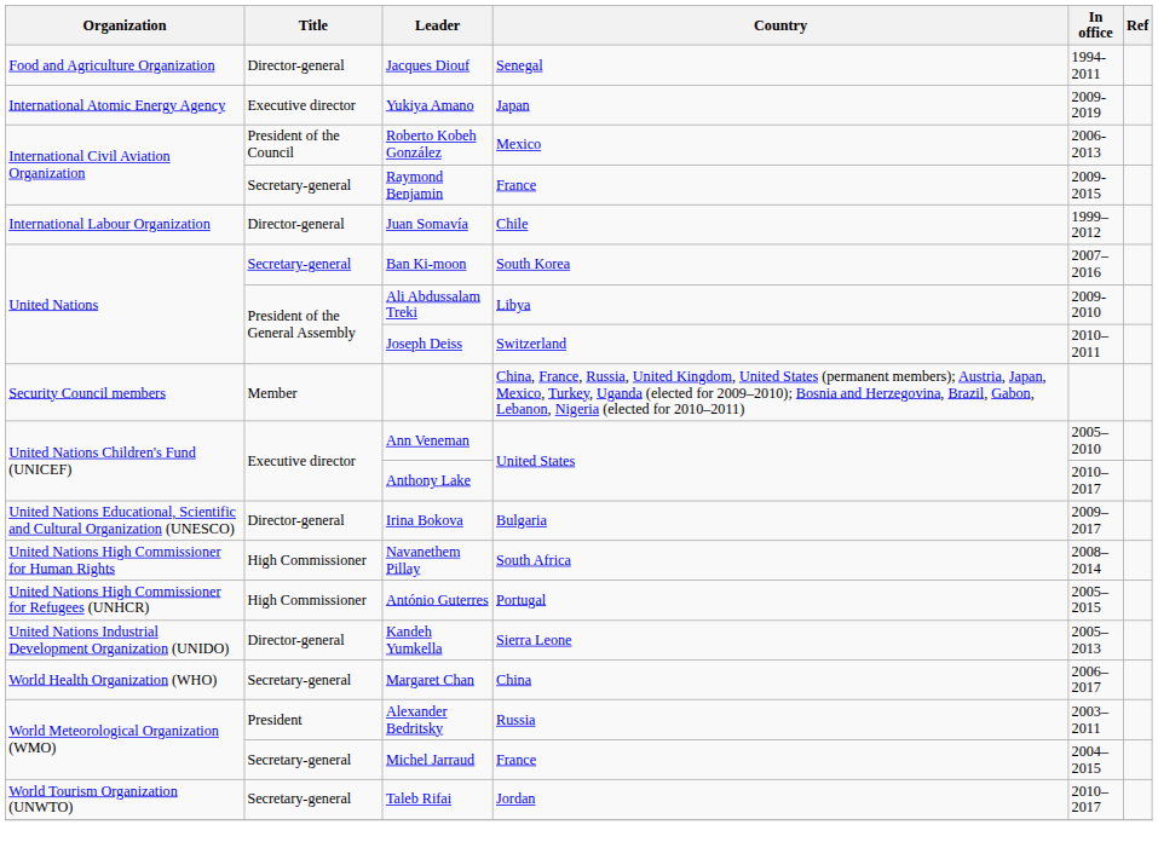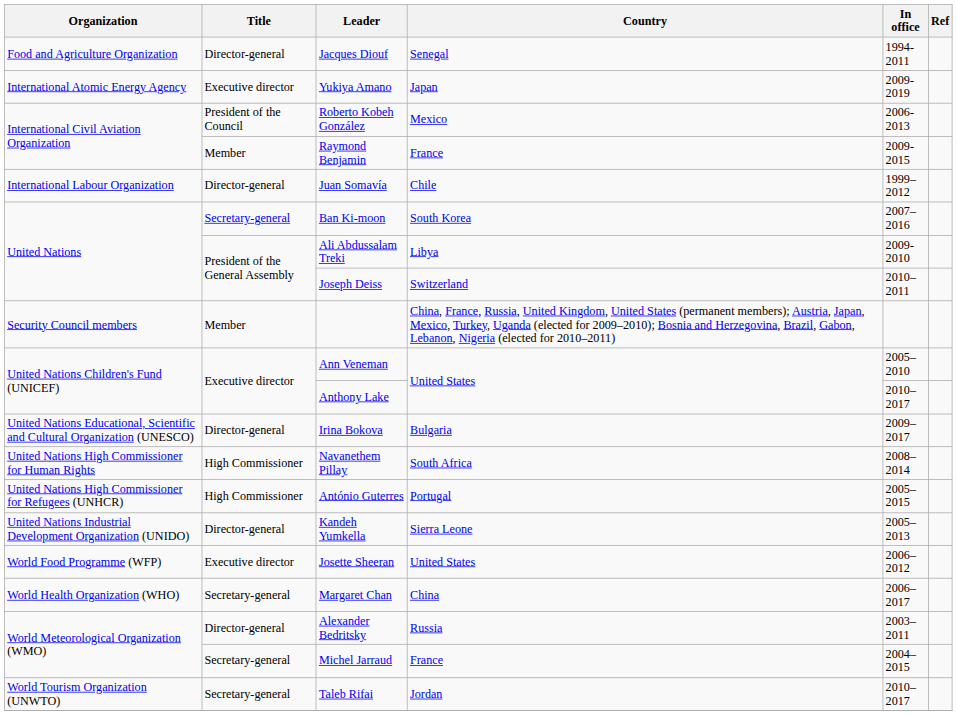 <table class="wikitable unsortable">
 <tr>
 <th>Organization</th>
 <th>Title</th>
 <th>Leader</th>
 <th>Country</th>
 <th>In office</th>
 <th>Ref</th>
 </tr>
 <tr>
 <td><a href='#'>Food and Agriculture Organization</a></td>
 <td>Director-general</td>
 <td><a href='#'>Jacques Diouf</a></td>
 <td><a href='#'>Senegal</a></td>
 <td>1994-2011</td>
 <td></td>
 </tr>
 <tr>
 <td><a href='#'>International Atomic Energy Agency</a></td>
 <td>Executive director</td>
 <td><a href='#'>Yukiya Amano</a></td>
 <td><a href='#'>Japan</a></td>
 <td>2009-2019</td>
 <td></td>
 </tr>
 <tr>
 <td rowspan="2"><a href='#'>International Civil Aviation Organization</a></td>
 <td>President of the Council</td>
 <td><a href='#'>Roberto Kobeh González</a></td>
 <td><a href='#'>Mexico</a></td>
 <td>2006-2013</td>
 <td></td>
 </tr>
 <tr>
-<td>Secretary-general</td>
+<td>Member</td>
 <td><a href='#'>Raymond Benjamin</a></td>
 <td><a href='#'>France</a></td>
 <td>2009-2015</td>
 <td></td>
 </tr>
 <tr>
 <td><a href='#'>International Labour Organization</a></td>
 <td>Director-general</td>
 <td><a href='#'>Juan Somavía</a></td>
 <td><a href='#'>Chile</a></td>
 <td>1999–2012</td>
 <td></td>
 </tr>
 <tr>
 <td rowspan="3"><a href='#'>United Nations</a></td>
 <td><a href='#'>Secretary-general</a></td>
 <td><a href='#'>Ban Ki-moon</a></td>
 <td><a href='#'>South Korea</a></td>
 <td>2007–2016</td>
 <td></td>
 </tr>
 <tr>
 <td rowspan="2">President of the General Assembly</td>
 <td><a href='#'>Ali Abdussalam Treki</a></td>
 <td><a href='#'>Libya</a></td>
 <td>2009-2010</td>
 <td></td>
 </tr>
 <tr>
 <td><a href='#'>Joseph Deiss</a></td>
 <td><a href='#'>Switzerland</a></td>
 <td>2010–2011</td>
 <td></td>
 </tr>
 <tr>
 <td><a href='#'>Security Council members</a></td>
 <td>Member</td>
 <td></td>
 <td><a href='#'>China</a>, <a href='#'>France</a>, <a href='#'>Russia</a>, <a href='#'>United Kingdom</a>, <a href='#'>United States</a> (permanent members); <a href='#'>Austria</a>, <a href='#'>Japan</a>, <a href='#'>Mexico</a>, <a href='#'>Turkey</a>, <a href='#'>Uganda</a> (elected for 2009–2010); <a href='#'>Bosnia and Herzegovina</a>, <a href='#'>Brazil</a>, <a href='#'>Gabon</a>, <a href='#'>Lebanon</a>, <a href='#'>Nigeria</a> (elected for 2010–2011)</td>
 <td></td>
 <td></td>
 </tr>
 <tr>
 <td rowspan="2"><a href='#'>United Nations Children's Fund</a> (UNICEF)</td>
 <td rowspan="2">Executive director</td>
 <td><a href='#'>Ann Veneman</a></td>
 <td rowspan="2"><a href='#'>United States</a></td>
 <td>2005–2010</td>
 <td></td>
 </tr>
 <tr>
 <td><a href='#'>Anthony Lake</a></td>
 <td>2010–2017</td>
 <td></td>
 </tr>
 <tr>
 <td><a href='#'>United Nations Educational, Scientific and Cultural Organization</a> (UNESCO)</td>
 <td>Director-general</td>
 <td><a href='#'>Irina Bokova</a></td>
 <td><a href='#'>Bulgaria</a></td>
 <td>2009–2017</td>
 <td></td>
 </tr>
 <tr>
 <td><a href='#'>United Nations High Commissioner for Human Rights</a></td>
 <td>High Commissioner</td>
 <td><a href='#'>Navanethem Pillay</a></td>
 <td><a href='#'>South Africa</a></td>
 <td>2008–2014</td>
 <td></td>
 </tr>
 <tr>
 <td><a href='#'>United Nations High Commissioner for Refugees</a> (UNHCR)</td>
 <td>High Commissioner</td>
 <td><a href='#'>António Guterres</a></td>
 <td><a href='#'>Portugal</a></td>
 <td>2005–2015</td>
 <td></td>
 </tr>
 <tr>
 <td><a href='#'>United Nations Industrial Development Organization</a> (UNIDO)</td>
 <td>Director-general</td>
 <td><a href='#'>Kandeh Yumkella</a></td>
 <td><a href='#'>Sierra Leone</a></td>
 <td>2005–2013</td>
 <td></td>
 </tr>
 <tr>
+<td><a href='#'>World Food Programme</a> (WFP)</td>
+<td>Executive director</td>
+<td><a href='#'>Josette Sheeran</a></td>
+<td><a href='#'>United States</a></td>
+<td>2006–2012</td>
+<td></td>
+</tr>
+<tr>
 <td><a href='#'>World Health Organization</a> (WHO)</td>
 <td>Secretary-general</td>
 <td><a href='#'>Margaret Chan</a></td>
 <td><a href='#'>China</a></td>
 <td>2006–2017</td>
 <td></td>
 </tr>
 <tr>
 <td rowspan="2"><a href='#'>World Meteorological Organization</a> (WMO)</td>
-<td>President</td>
+<td>Director-general</td>
 <td><a href='#'>Alexander Bedritsky</a></td>
 <td><a href='#'>Russia</a></td>
 <td>2003–2011</td>
 <td></td>
 </tr>
 <tr>
 <td>Secretary-general</td>
 <td><a href='#'>Michel Jarraud</a></td>
 <td><a href='#'>France</a></td>
 <td>2004–2015</td>
 <td></td>
 </tr>
 <tr>
 <td><a href='#'>World Tourism Organization</a> (UNWTO)</td>
 <td>Secretary-general</td>
 <td><a href='#'>Taleb Rifai</a></td>
 <td><a href='#'>Jordan</a></td>
 <td>2010–2017</td>
 <td></td>
 </tr>
 <tr>
 </tr>
 </table>
